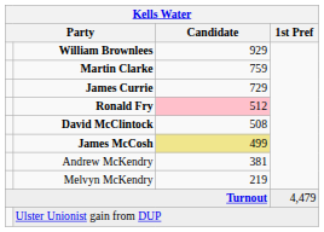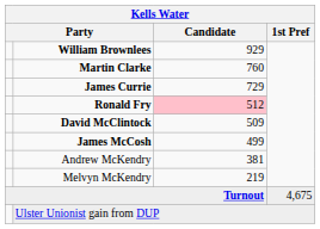 <table class="wikitable">
 <tr>
 <th colspan="4" align="center"><a href='#'>Kells Water</a></th>
 </tr>
 <tr>
 <th colspan="2" align="center" width=200>Party</th>
 <th width=150>Candidate</th>
 <th width=60>1st Pref</th>
 </tr>
 <tr>
 <td></td>
 <td align="right"><strong>William Brownlees</strong></td>
 <td align="right">929</td>
 </tr>
 <tr>
 <td></td>
 <td align="right"><strong>Martin Clarke</strong></td>
-<td align="right">759</td>
+<td align="right">760</td>
 </tr>
 <tr>
 <td></td>
 <td align="right"><strong>James Currie</strong></td>
 <td align="right">729</td>
 </tr>
 <tr>
 <td></td>
 <td align="right"><strong>Ronald Fry</strong></td>
 <td align="right" style="background: pink;">512</td>
 </tr>
 <tr>
 <td></td>
 <td align="right"><strong>David McClintock</strong></td>
-<td align="right">508</td>
+<td align="right">509</td>
 </tr>
 <tr>
 <td></td>
 <td align="right"><strong>James McCosh</strong></td>
-<td align="right" style="background: khaki;">499</td>
+<td align="right">499</td>
 </tr>
 <tr>
 <td></td>
 <td align="right">Andrew McKendry</td>
 <td align="right">381</td>
 </tr>
 <tr>
 <td></td>
 <td align="right">Melvyn McKendry</td>
 <td align="right">219</td>
 </tr>
 <tr bgcolor="EEEEEE">
 <td colspan=3 align="right"><strong><a href='#'>Turnout</a></strong></td>
-<td align="right">4,479</td>
+<td align="right">4,675</td>
 </tr>
 <tr>
 <td bgcolor=></td>
 <td colspan=3 bgcolor="EEEEEE"><a href='#'>Ulster Unionist</a> gain from <a href='#'>DUP</a></td>
 </tr>
 </table>
